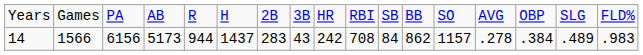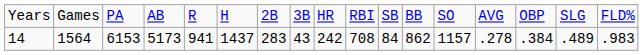 <table class="wikitable">
 <tr>
 <td>Years</td>
 <td>Games</td>
 <td><a href='#'>PA</a></td>
 <td><a href='#'>AB</a></td>
 <td><a href='#'>R</a></td>
 <td><a href='#'>H</a></td>
 <td><a href='#'>2B</a></td>
 <td><a href='#'>3B</a></td>
 <td><a href='#'>HR</a></td>
 <td><a href='#'>RBI</a></td>
 <td><a href='#'>SB</a></td>
 <td><a href='#'>BB</a></td>
 <td><a href='#'>SO</a></td>
 <td><a href='#'>AVG</a></td>
 <td><a href='#'>OBP</a></td>
 <td><a href='#'>SLG</a></td>
 <td><a href='#'>FLD%</a></td>
 </tr>
 <tr>
 <td>14</td>
-<td>1566</td>
-<td>6156</td>
+<td>1564</td>
+<td>6153</td>
 <td>5173</td>
-<td>944</td>
+<td>941</td>
 <td>1437</td>
 <td>283</td>
 <td>43</td>
 <td>242</td>
 <td>708</td>
 <td>84</td>
 <td>862</td>
 <td>1157</td>
 <td>.278</td>
 <td>.384</td>
 <td>.489</td>
 <td>.983</td>
 </tr>
 </table>
